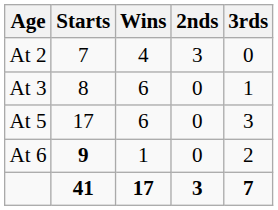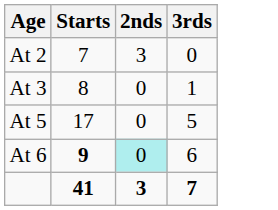 <table class="wikitable" style="text-align: center">
 <tr>
 <th>Age</th>
 <th>Starts</th>
-<th>Wins</th>
 <th>2nds</th>
 <th>3rds</th>
 </tr>
 <tr>
 <td>At 2</td>
 <td>7</td>
-<td>4</td>
 <td>3</td>
 <td>0</td>
 </tr>
 <tr>
 <td>At 3</td>
 <td>8</td>
-<td>6</td>
 <td>0</td>
 <td>1</td>
 </tr>
 <tr>
 <td>At 5</td>
 <td>17</td>
-<td>6</td>
 <td>0</td>
-<td>3</td>
+<td>5</td>
 </tr>
 <tr>
 <td>At 6</td>
 <td><strong>9</strong></td>
-<td>1</td>
-<td>0</td>
-<td>2</td>
+<td style="background: paleturquoise;">0</td>
+<td>6</td>
 </tr>
 <tr>
 <td></td>
 <td><strong>41</strong></td>
-<td><strong>17</strong></td>
 <td><strong>3</strong></td>
 <td><strong>7</strong></td>
 </tr>
 </table>
